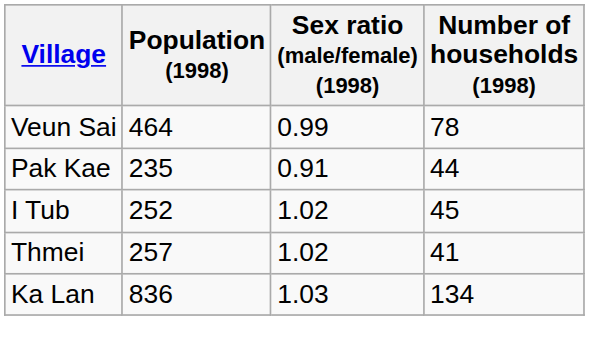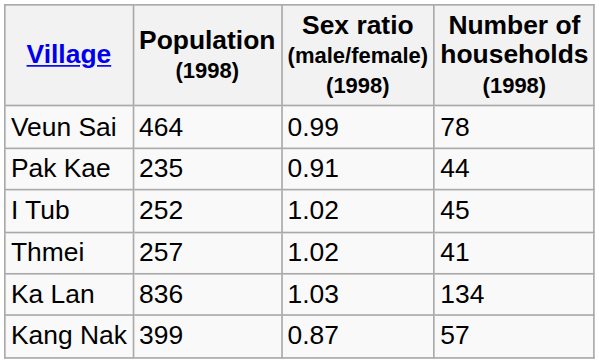 <table class="wikitable">
 <tr>
 <th><a href='#'>Village</a></th>
 <th>Population<br><small>(1998)</small></th>
 <th>Sex ratio<br><small>(male/female)</small><br><small>(1998)</small></th>
 <th>Number of<br>households<br><small>(1998)</small></th>
 </tr>
 <tr>
 <td>Veun Sai</td>
 <td>464</td>
 <td>0.99</td>
 <td>78</td>
 </tr>
 <tr>
 <td>Pak Kae</td>
 <td>235</td>
 <td>0.91</td>
 <td>44</td>
 </tr>
 <tr>
 <td>I Tub</td>
 <td>252</td>
 <td>1.02</td>
 <td>45</td>
 </tr>
 <tr>
 <td>Thmei</td>
 <td>257</td>
 <td>1.02</td>
 <td>41</td>
 </tr>
 <tr>
 <td>Ka Lan</td>
 <td>836</td>
 <td>1.03</td>
 <td>134</td>
 </tr>
+<tr>
+<td>Kang Nak</td>
+<td>399</td>
+<td>0.87</td>
+<td>57</td>
+</tr>
 </table>
